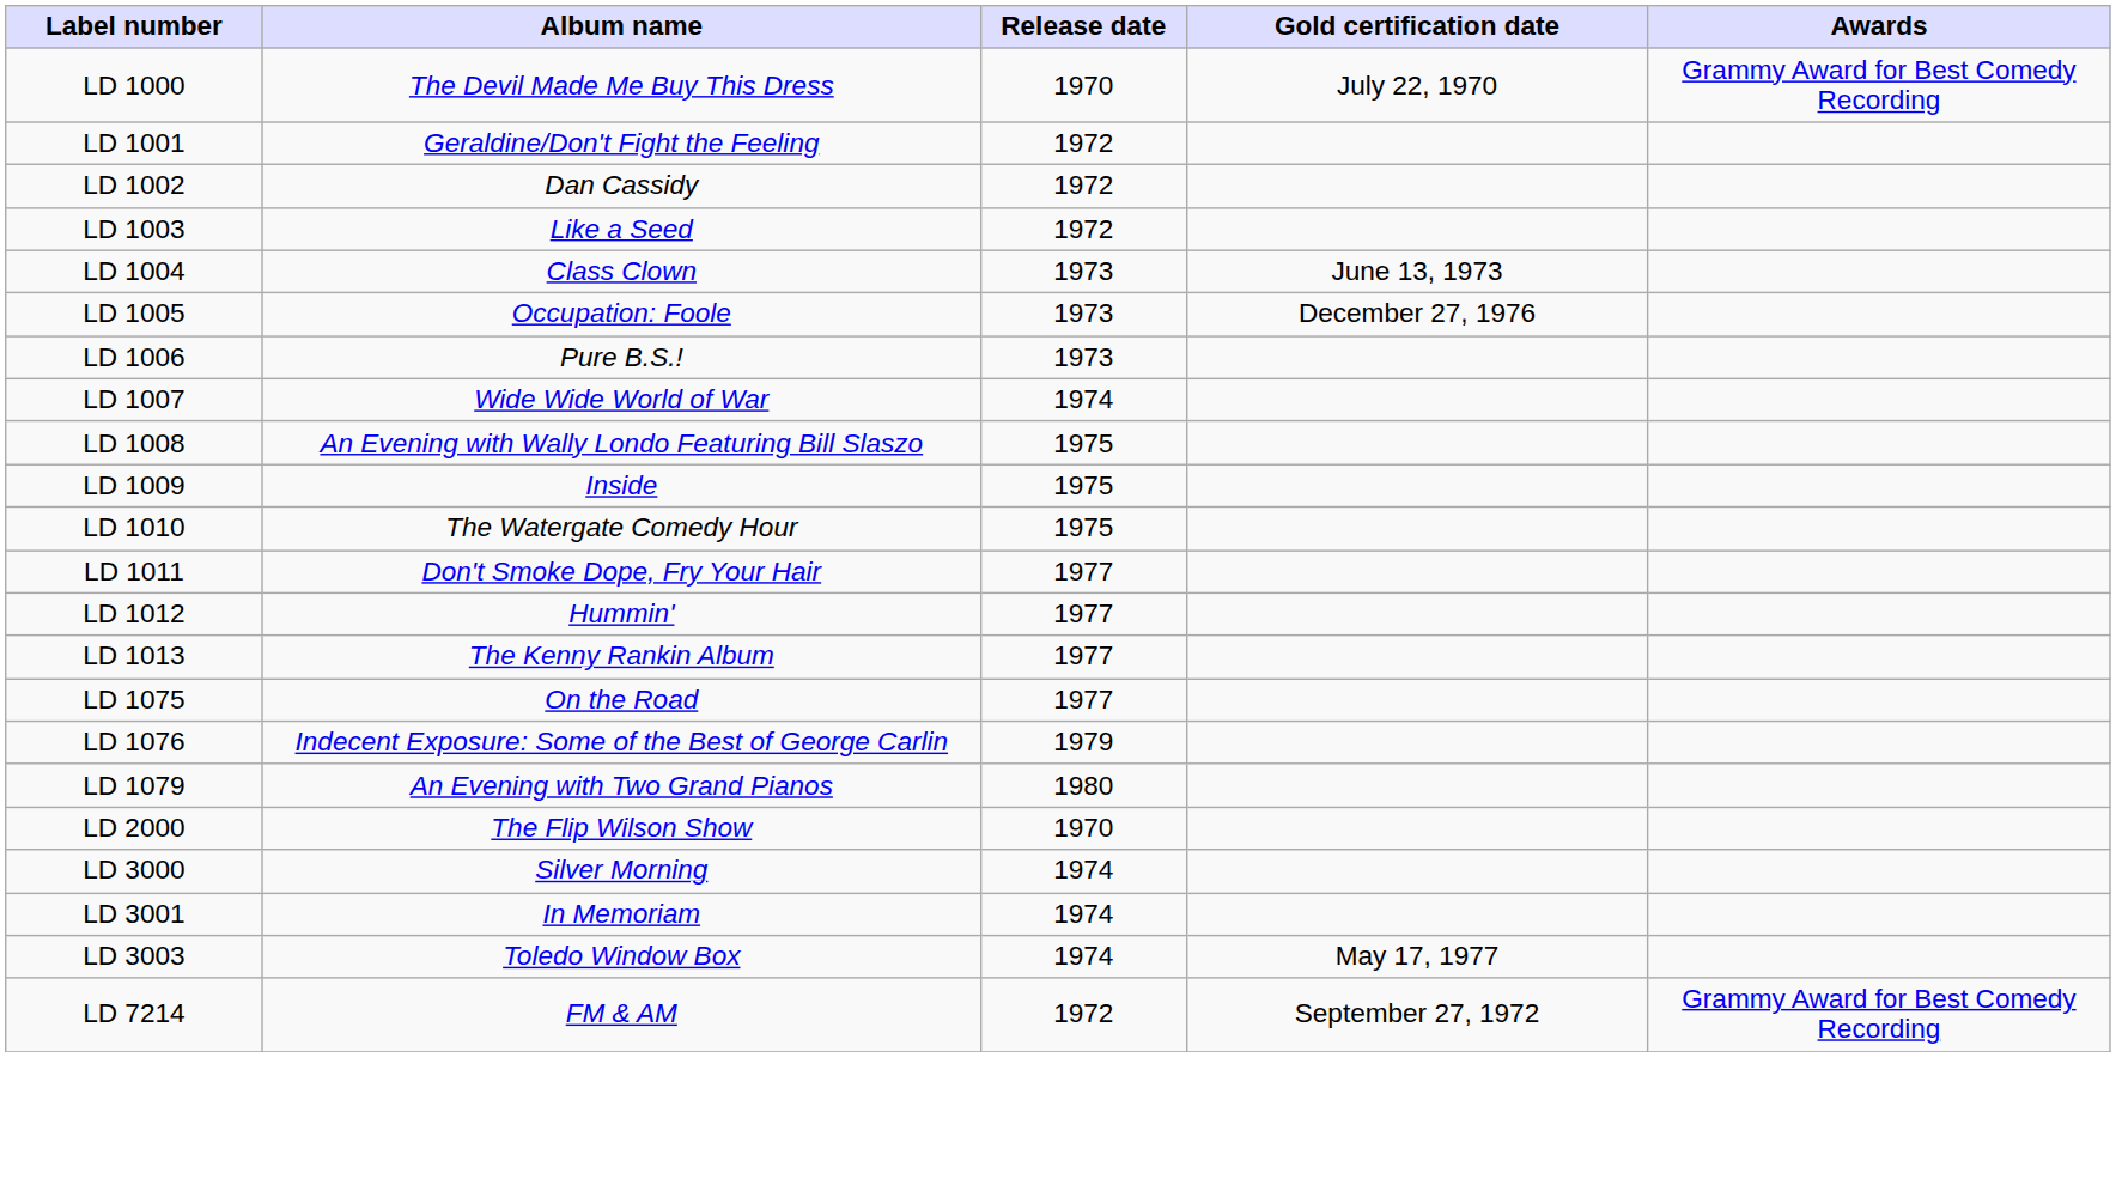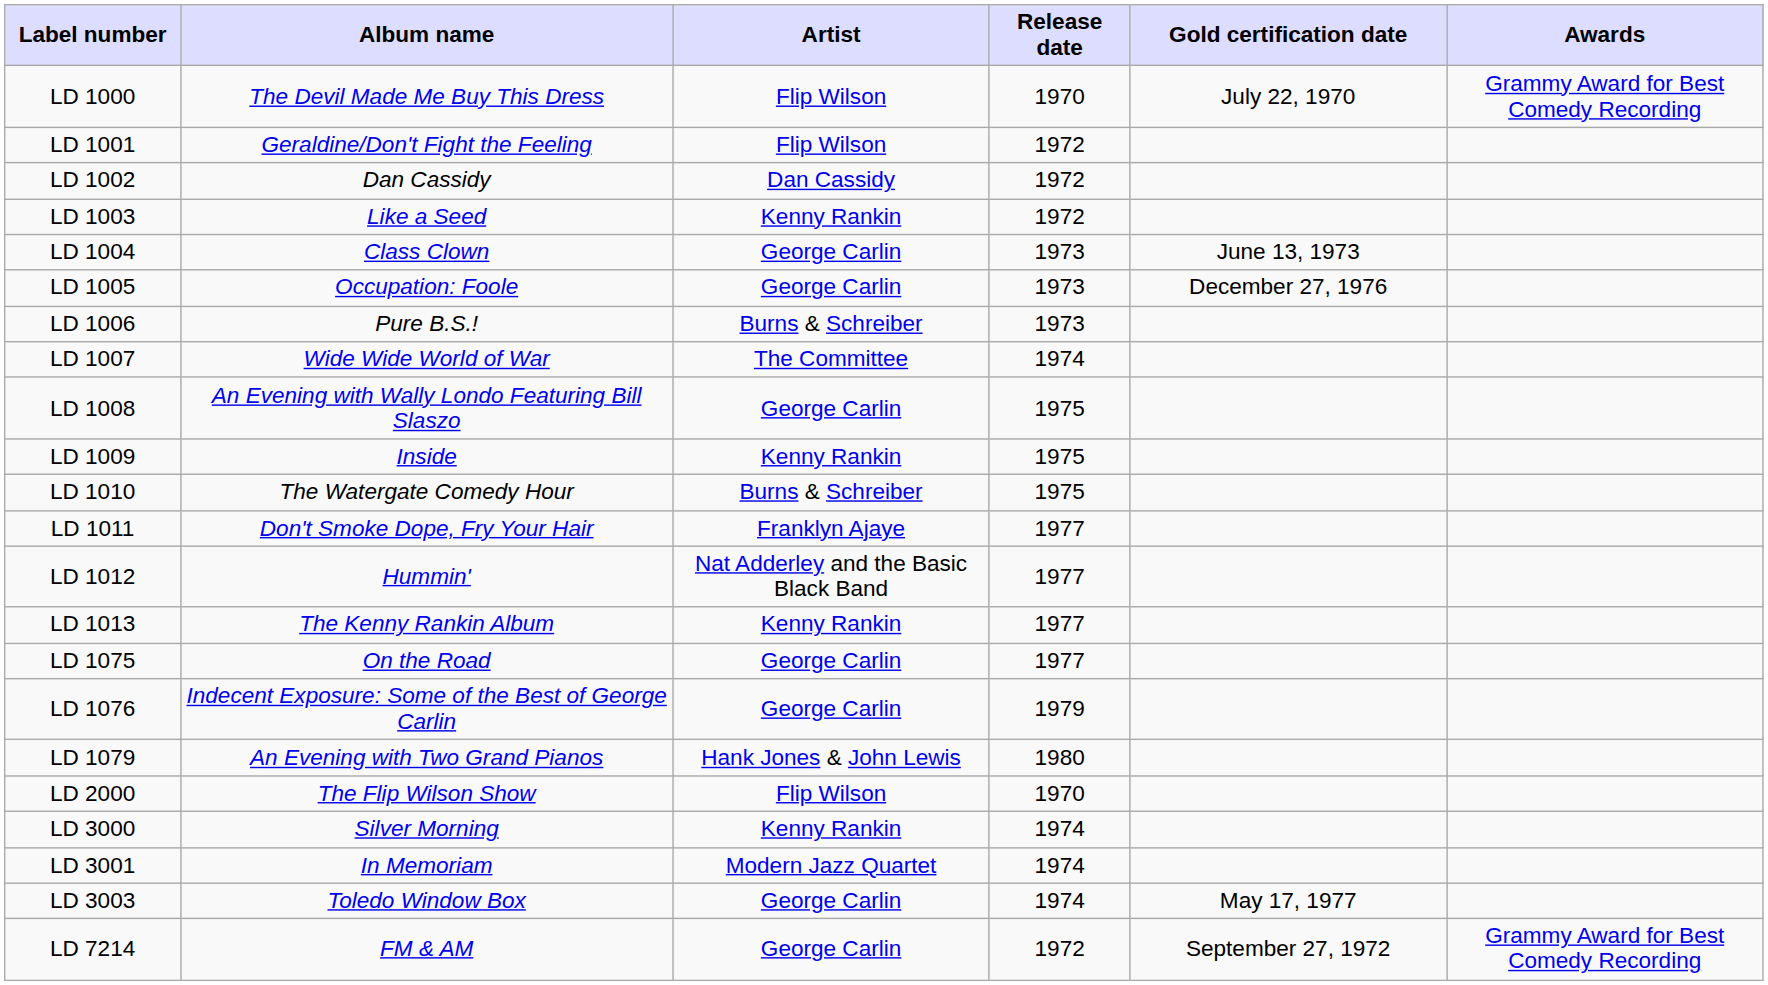 <table class="wikitable sortable">
 <tr>
 <th style="background:#ddf; width:10%;" scope="col">Label number</th>
 <th style="background:#ddf; width:28%;" scope="col">Album name</th>
+<th style="background:#ddf; width:18%;" scope="col">Artist</th>
 <th style="background:#ddf; width:8%;" scope="col">Release date</th>
 <th style="background:#ddf; width:18%;" scope="col">Gold certification date</th>
 <th style="background:#ddf; width:18%;" scope="col">Awards</th>
 </tr>
 <tr style="text-align:center;">
 <td>LD 1000</td>
 <td><em><a href='#'>The Devil Made Me Buy This Dress</a></em></td>
+<td><a href='#'>Flip Wilson</a></td>
 <td>1970</td>
 <td>July 22, 1970</td>
 <td><a href='#'>Grammy Award for Best Comedy Recording</a></td>
 </tr>
 <tr style="text-align:center;">
 <td>LD 1001</td>
 <td><em><a href='#'>Geraldine/Don't Fight the Feeling</a></em></td>
+<td><a href='#'>Flip Wilson</a></td>
 <td>1972</td>
 <td></td>
 <td></td>
 </tr>
 <tr style="text-align:center;">
 <td>LD 1002</td>
 <td><em>Dan Cassidy</em></td>
+<td><a href='#'>Dan Cassidy</a></td>
 <td>1972</td>
 <td></td>
 <td></td>
 </tr>
 <tr style="text-align:center;">
 <td>LD 1003</td>
 <td><em><a href='#'>Like a Seed</a></em></td>
+<td><a href='#'>Kenny Rankin</a></td>
 <td>1972</td>
 <td></td>
 <td></td>
 </tr>
 <tr style="text-align:center;">
 <td>LD 1004</td>
 <td><em><a href='#'>Class Clown</a></em></td>
+<td><a href='#'>George Carlin</a></td>
 <td>1973</td>
 <td>June 13, 1973</td>
 <td></td>
 </tr>
 <tr style="text-align:center;">
 <td>LD 1005</td>
 <td><em><a href='#'>Occupation: Foole</a></em></td>
+<td><a href='#'>George Carlin</a></td>
 <td>1973</td>
 <td>December 27, 1976</td>
 <td></td>
 </tr>
 <tr style="text-align:center;">
 <td>LD 1006</td>
 <td><em>Pure B.S.!</em></td>
+<td><a href='#'>Burns</a> & <a href='#'>Schreiber</a></td>
 <td>1973</td>
 <td></td>
 <td></td>
 </tr>
 <tr style="text-align:center;">
 <td>LD 1007</td>
 <td><em><a href='#'>Wide Wide World of War</a></em></td>
+<td><a href='#'>The Committee</a></td>
 <td>1974</td>
 <td></td>
 <td></td>
 </tr>
 <tr style="text-align:center;">
 <td>LD 1008</td>
 <td><em><a href='#'>An Evening with Wally Londo Featuring Bill Slaszo</a></em></td>
+<td><a href='#'>George Carlin</a></td>
 <td>1975</td>
 <td></td>
 <td></td>
 </tr>
 <tr style="text-align:center;">
 <td>LD 1009</td>
 <td><em><a href='#'>Inside</a></em></td>
+<td><a href='#'>Kenny Rankin</a></td>
 <td>1975</td>
 <td></td>
 <td></td>
 </tr>
 <tr style="text-align:center;">
 <td>LD 1010</td>
 <td><em>The Watergate Comedy Hour</em></td>
+<td><a href='#'>Burns</a> & <a href='#'>Schreiber</a></td>
 <td>1975</td>
 <td></td>
 <td></td>
 </tr>
 <tr style="text-align:center;">
 <td>LD 1011</td>
 <td><em><a href='#'>Don't Smoke Dope, Fry Your Hair</a></em></td>
+<td><a href='#'>Franklyn Ajaye</a></td>
 <td>1977</td>
 <td></td>
 <td></td>
 </tr>
 <tr style="text-align:center;">
 <td>LD 1012</td>
 <td><em><a href='#'>Hummin'</a></em></td>
+<td><a href='#'>Nat Adderley</a> and the Basic Black Band</td>
 <td>1977</td>
 <td></td>
 <td></td>
 </tr>
 <tr style="text-align:center;">
 <td>LD 1013</td>
 <td><em><a href='#'>The Kenny Rankin Album</a></em></td>
+<td><a href='#'>Kenny Rankin</a></td>
 <td>1977</td>
 <td></td>
 <td></td>
 </tr>
 <tr style="text-align:center;">
 <td>LD 1075</td>
 <td><em><a href='#'>On the Road</a></em></td>
+<td><a href='#'>George Carlin</a></td>
 <td>1977</td>
 <td></td>
 <td></td>
 </tr>
 <tr style="text-align:center;">
 <td>LD 1076</td>
 <td><em><a href='#'>Indecent Exposure: Some of the Best of George Carlin</a></em></td>
+<td><a href='#'>George Carlin</a></td>
 <td>1979</td>
 <td></td>
 <td></td>
 </tr>
 <tr style="text-align:center;">
 <td>LD 1079</td>
 <td><em><a href='#'>An Evening with Two Grand Pianos</a></em></td>
+<td><a href='#'>Hank Jones</a> & <a href='#'>John Lewis</a></td>
 <td>1980</td>
 <td></td>
 <td></td>
 </tr>
 <tr style="text-align:center;">
 <td>LD 2000</td>
 <td><em><a href='#'>The Flip Wilson Show</a></em></td>
+<td><a href='#'>Flip Wilson</a></td>
 <td>1970</td>
 <td></td>
 <td></td>
 </tr>
 <tr style="text-align:center;">
 <td>LD 3000</td>
 <td><em><a href='#'>Silver Morning</a></em></td>
+<td><a href='#'>Kenny Rankin</a></td>
 <td>1974</td>
 <td></td>
 <td></td>
 </tr>
 <tr style="text-align:center;">
 <td>LD 3001</td>
 <td><em><a href='#'>In Memoriam</a></em></td>
+<td><a href='#'>Modern Jazz Quartet</a></td>
 <td>1974</td>
 <td></td>
 <td></td>
 </tr>
 <tr style="text-align:center;">
 <td>LD 3003</td>
 <td><em><a href='#'>Toledo Window Box</a></em></td>
+<td><a href='#'>George Carlin</a></td>
 <td>1974</td>
 <td>May 17, 1977</td>
 <td></td>
 </tr>
 <tr style="text-align:center;">
 <td>LD 7214</td>
 <td><em><a href='#'>FM & AM</a></em></td>
+<td><a href='#'>George Carlin</a></td>
 <td>1972</td>
 <td>September 27, 1972</td>
 <td><a href='#'>Grammy Award for Best Comedy Recording</a></td>
 </tr>
 </table>
